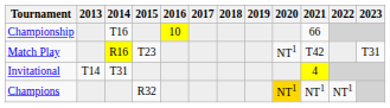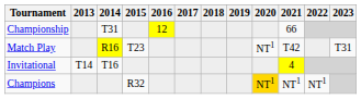 <table class="wikitable" style="text-align:center;">
 <tr>
 <th>Tournament</th>
 <th>2013</th>
 <th>2014</th>
 <th>2015</th>
 <th>2016</th>
 <th>2017</th>
 <th>2018</th>
 <th>2019</th>
 <th>2020</th>
 <th>2021</th>
 <th>2022</th>
 <th>2023</th>
 </tr>
 <tr>
 <td align="left"><a href='#'>Championship</a></td>
 <td style="background:#eeeeee;"></td>
-<td>T16</td>
+<td>T31</td>
 <td style="background:#eeeeee;"></td>
-<td style="background:yellow;">10</td>
+<td style="background:yellow;">12</td>
 <td style="background:#eeeeee;"></td>
 <td style="background:#eeeeee;"></td>
 <td style="background:#eeeeee;"></td>
 <td style="background:#eeeeee;"></td>
 <td>66</td>
 <td colspan=2 style="background:#D3D3D3;"></td>
 </tr>
 <tr>
 <td align="left"><a href='#'>Match Play</a></td>
 <td style="background:#eeeeee;"></td>
 <td style="background:yellow;">R16</td>
 <td>T23</td>
 <td style="background:#eeeeee;"></td>
 <td style="background:#eeeeee;"></td>
 <td style="background:#eeeeee;"></td>
 <td style="background:#eeeeee;"></td>
 <td>NT<sup>1</sup></td>
 <td>T42</td>
 <td style="background:#eeeeee;"></td>
 <td>T31</td>
 </tr>
 <tr>
 <td align="left"><a href='#'>Invitational</a></td>
 <td>T14</td>
-<td>T31</td>
+<td>T16</td>
 <td style="background:#eeeeee;"></td>
 <td style="background:#eeeeee;"></td>
 <td style="background:#eeeeee;"></td>
 <td style="background:#eeeeee;"></td>
 <td style="background:#eeeeee;"></td>
 <td style="background:#eeeeee;"></td>
 <td style="background:yellow;">4</td>
 <td colspan=2 style="background:#D3D3D3;"></td>
 </tr>
 <tr>
 <td align="left"><a href='#'>Champions</a></td>
 <td style="background:#eeeeee;"></td>
 <td style="background:#eeeeee;"></td>
 <td>R32</td>
 <td style="background:#eeeeee;"></td>
 <td style="background:#eeeeee;"></td>
 <td style="background:#eeeeee;"></td>
 <td style="background:#eeeeee;"></td>
 <td style="background: gold;">NT<sup>1</sup></td>
 <td>NT<sup>1</sup></td>
 <td>NT<sup>1</sup></td>
 <td colspan=1 style="background:#D3D3D3;"></td>
 </tr>
 </table>
